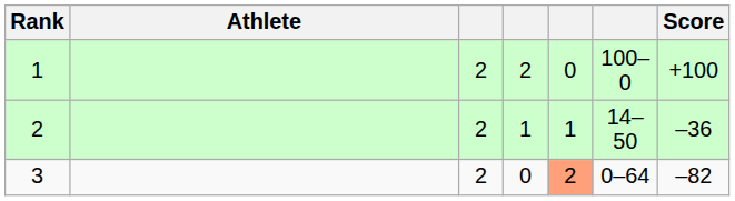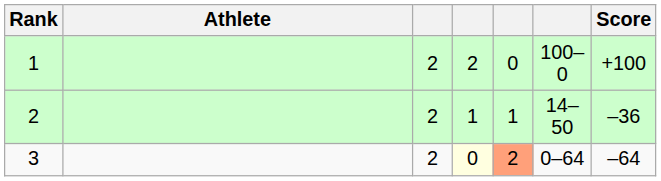 <table class="wikitable" style="text-align: center;">
 <tr>
 <th width=25>Rank</th>
 <th width=275>Athlete</th>
 <th width=25></th>
 <th width=25></th>
 <th width=25></th>
 <th width=40></th>
 <th width=40>Score</th>
 </tr>
 <tr bgcolor=ccffcc>
 <td>1</td>
 <td align=left></td>
 <td>2</td>
 <td>2</td>
 <td>0</td>
 <td>100–0</td>
 <td>+100</td>
 </tr>
 <tr bgcolor=ccffcc>
 <td>2</td>
 <td align=left></td>
 <td>2</td>
 <td>1</td>
 <td>1</td>
 <td>14–50</td>
 <td>–36</td>
 </tr>
 <tr>
 <td>3</td>
 <td align=left></td>
 <td>2</td>
-<td>0</td>
+<td style="background: lightyellow;">0</td>
 <td style="background: lightsalmon;">2</td>
 <td>0–64</td>
-<td>–82</td>
+<td>–64</td>
 </tr>
 </table>
